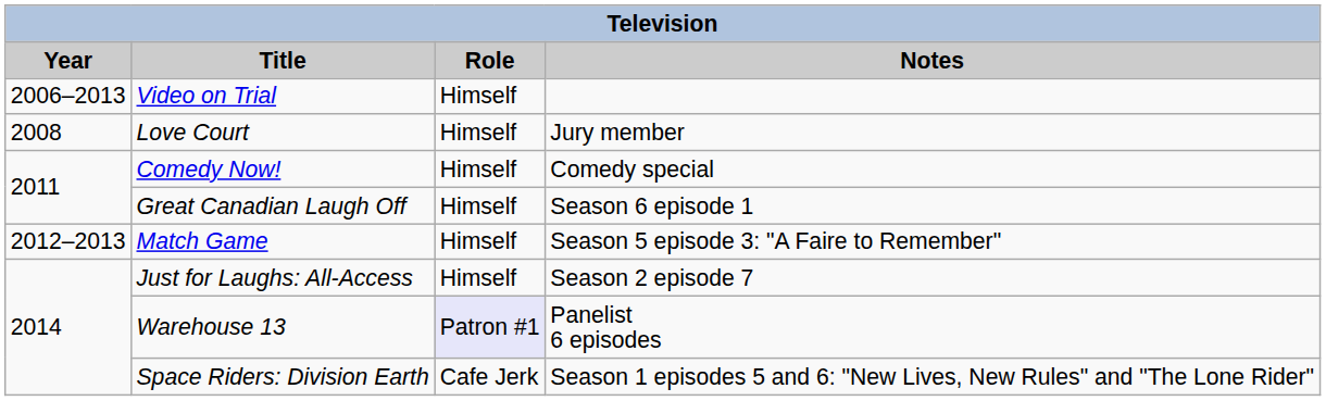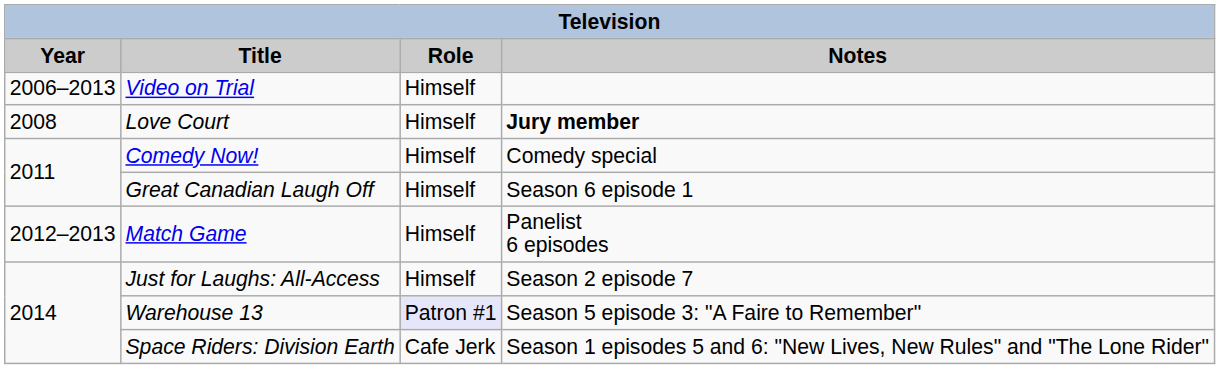 <table class="wikitable" style="font-size:90%;">
 <tr>
 <th colspan=4 style="background:#B0C4DE;">Television</th>
 </tr>
 <tr align="center">
 <th style="background: #CCCCCC;">Year</th>
 <th style="background: #CCCCCC;">Title</th>
 <th style="background: #CCCCCC;">Role</th>
 <th style="background: #CCCCCC;">Notes</th>
 </tr>
 <tr>
 <td>2006–2013</td>
 <td><em><a href='#'>Video on Trial</a></em></td>
 <td>Himself</td>
 <td></td>
 </tr>
 <tr>
 <td>2008</td>
 <td><em>Love Court</em></td>
 <td>Himself</td>
-<td>Jury member</td>
+<td><strong>Jury member</strong></td>
 </tr>
 <tr>
 <td rowspan=2>2011</td>
 <td><em><a href='#'>Comedy Now!</a></em></td>
 <td>Himself</td>
 <td>Comedy special</td>
 </tr>
 <tr>
 <td><em>Great Canadian Laugh Off</em></td>
 <td>Himself</td>
 <td>Season 6 episode 1</td>
 </tr>
 <tr>
 <td>2012–2013</td>
 <td><em><a href='#'>Match Game</a></em></td>
 <td>Himself</td>
-<td>Season 5 episode 3: "A Faire to Remember"</td>
+<td>Panelist<br> 6 episodes</td>
 </tr>
 <tr>
 <td rowspan=3>2014</td>
 <td><em>Just for Laughs: All-Access</em></td>
 <td>Himself</td>
 <td>Season 2 episode 7</td>
 </tr>
 <tr>
 <td><em>Warehouse 13</em></td>
 <td style="background: lavender;">Patron #1</td>
-<td>Panelist<br> 6 episodes</td>
+<td>Season 5 episode 3: "A Faire to Remember"</td>
 </tr>
 <tr>
 <td><em>Space Riders: Division Earth</em></td>
 <td>Cafe Jerk</td>
 <td>Season 1 episodes 5 and 6: "New Lives, New Rules" and "The Lone Rider"</td>
 </tr>
 </table>
